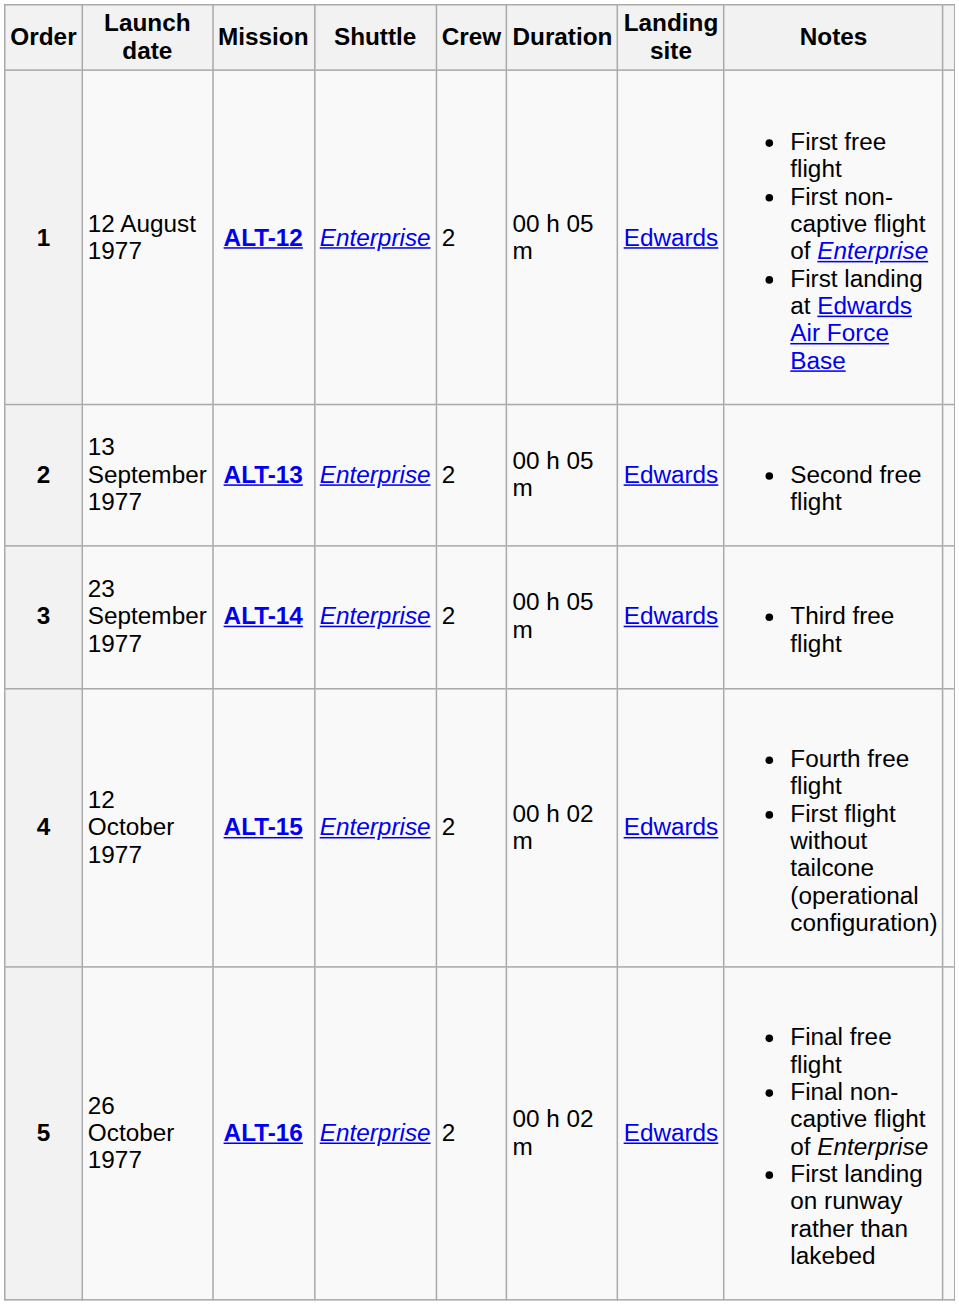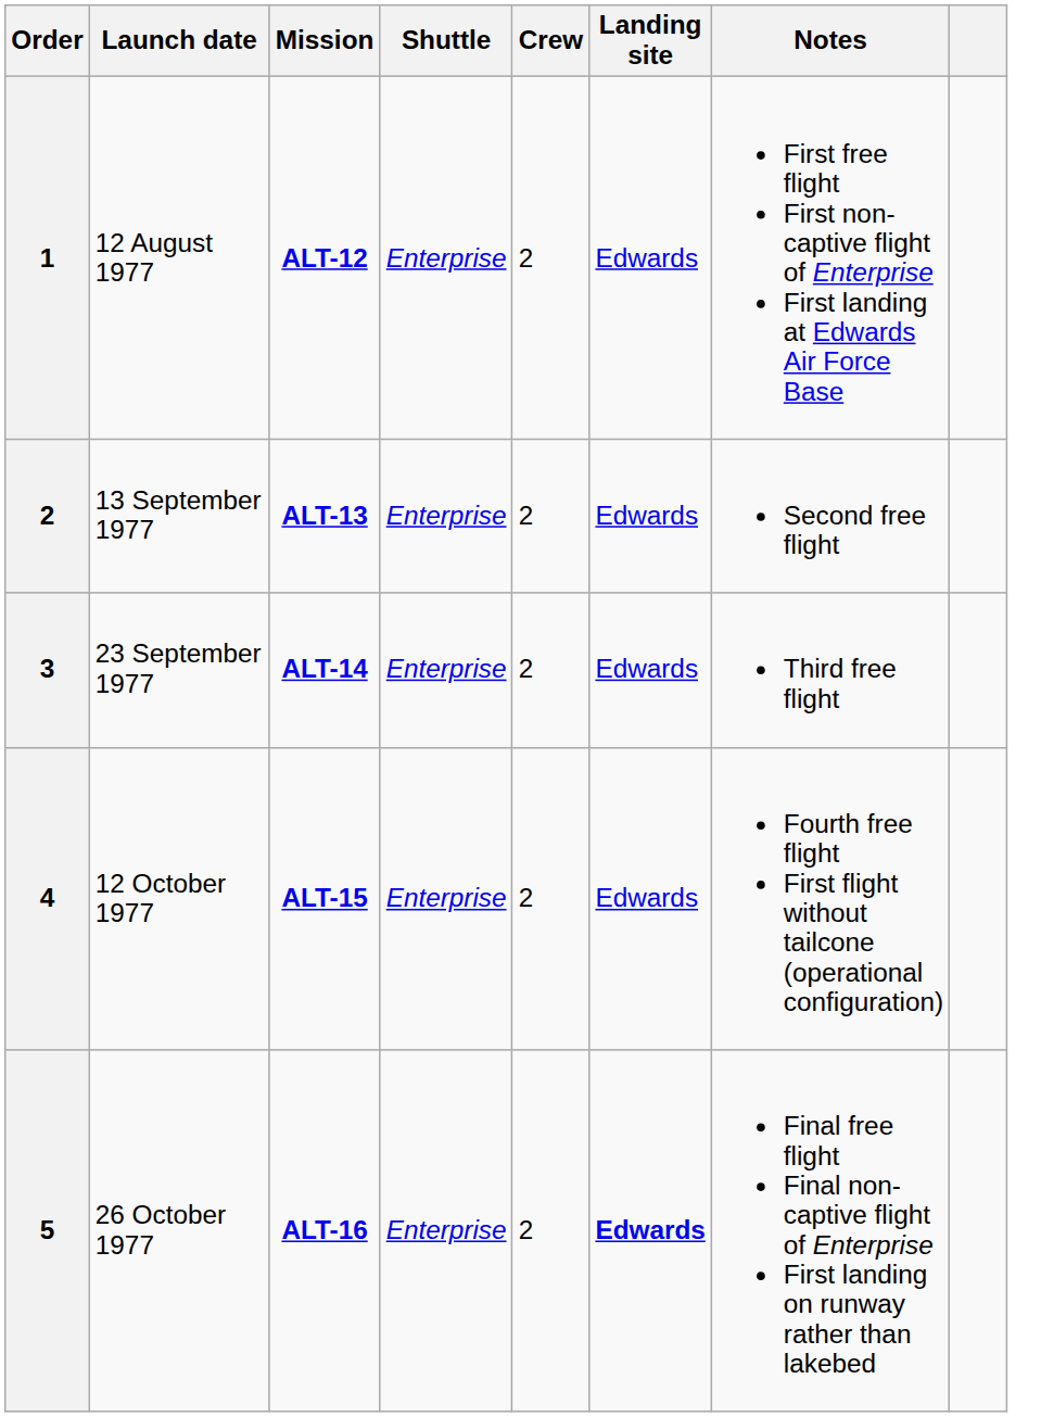 <table class="wikitable sortable sticky-header">
 <tr>
 <th scope="col">Order</th>
 <th scope="col" width="130">Launch date</th>
 <th scope="col" width="60">Mission</th>
 <th scope="col">Shuttle</th>
 <th scope="col">Crew</th>
-<th scope="col">Duration</th>
 <th scope="col">Landing site</th>
 <th scope="col" class="unsortable">Notes</th>
 <th scope="col" width="60" class="unsortable"></th>
 </tr>
 <tr>
 <th scope=row>1</th>
 <td>12 August 1977</td>
 <td align=center><a href='#'><strong>ALT-12</strong></a><br> </td>
 <td><a href='#'><em>Enterprise</em></a></td>
 <td>2</td>
-<td>00 h 05 m</td>
 <td><a href='#'>Edwards</a></td>
 <td><br><ul><li>First free flight</li><li>First non-captive flight of <a href='#'><em>Enterprise</em></a></li><li>First landing at <a href='#'>Edwards Air Force Base</a></li></ul></td>
 <td></td>
 </tr>
 <tr>
 <th scope=row>2</th>
 <td>13 September 1977</td>
 <td align=center><a href='#'><strong>ALT-13</strong></a><br> </td>
 <td><a href='#'><em>Enterprise</em></a></td>
 <td>2</td>
-<td>00 h 05 m</td>
 <td><a href='#'>Edwards</a></td>
 <td><br><ul><li>Second free flight</li></ul></td>
 <td></td>
 </tr>
 <tr>
 <th scope=row>3</th>
 <td>23 September 1977</td>
 <td align=center><a href='#'><strong>ALT-14</strong></a><br> </td>
 <td><a href='#'><em>Enterprise</em></a></td>
 <td>2</td>
-<td>00 h 05 m</td>
 <td><a href='#'>Edwards</a></td>
 <td><br><ul><li>Third free flight</li></ul></td>
 <td></td>
 </tr>
 <tr>
 <th scope=row>4</th>
 <td>12 October 1977</td>
 <td align=center><a href='#'><strong>ALT-15</strong></a><br> </td>
 <td><a href='#'><em>Enterprise</em></a></td>
 <td>2</td>
-<td>00 h 02 m</td>
 <td><a href='#'>Edwards</a></td>
 <td><br><ul><li>Fourth free flight</li><li>First flight without tailcone (operational configuration)</li></ul></td>
 <td></td>
 </tr>
 <tr>
 <th scope=row>5</th>
 <td>26 October 1977</td>
 <td align=center><a href='#'><strong>ALT-16</strong></a><br> </td>
 <td><a href='#'><em>Enterprise</em></a></td>
 <td>2</td>
-<td>00 h 02 m</td>
-<td><a href='#'>Edwards</a></td>
+<td><strong><a href='#'>Edwards</a></strong></td>
 <td><br><ul><li>Final free flight</li><li>Final non-captive flight of <em>Enterprise</em></li><li>First landing on runway rather than lakebed</li></ul></td>
 <td></td>
 </tr>
 </table>
